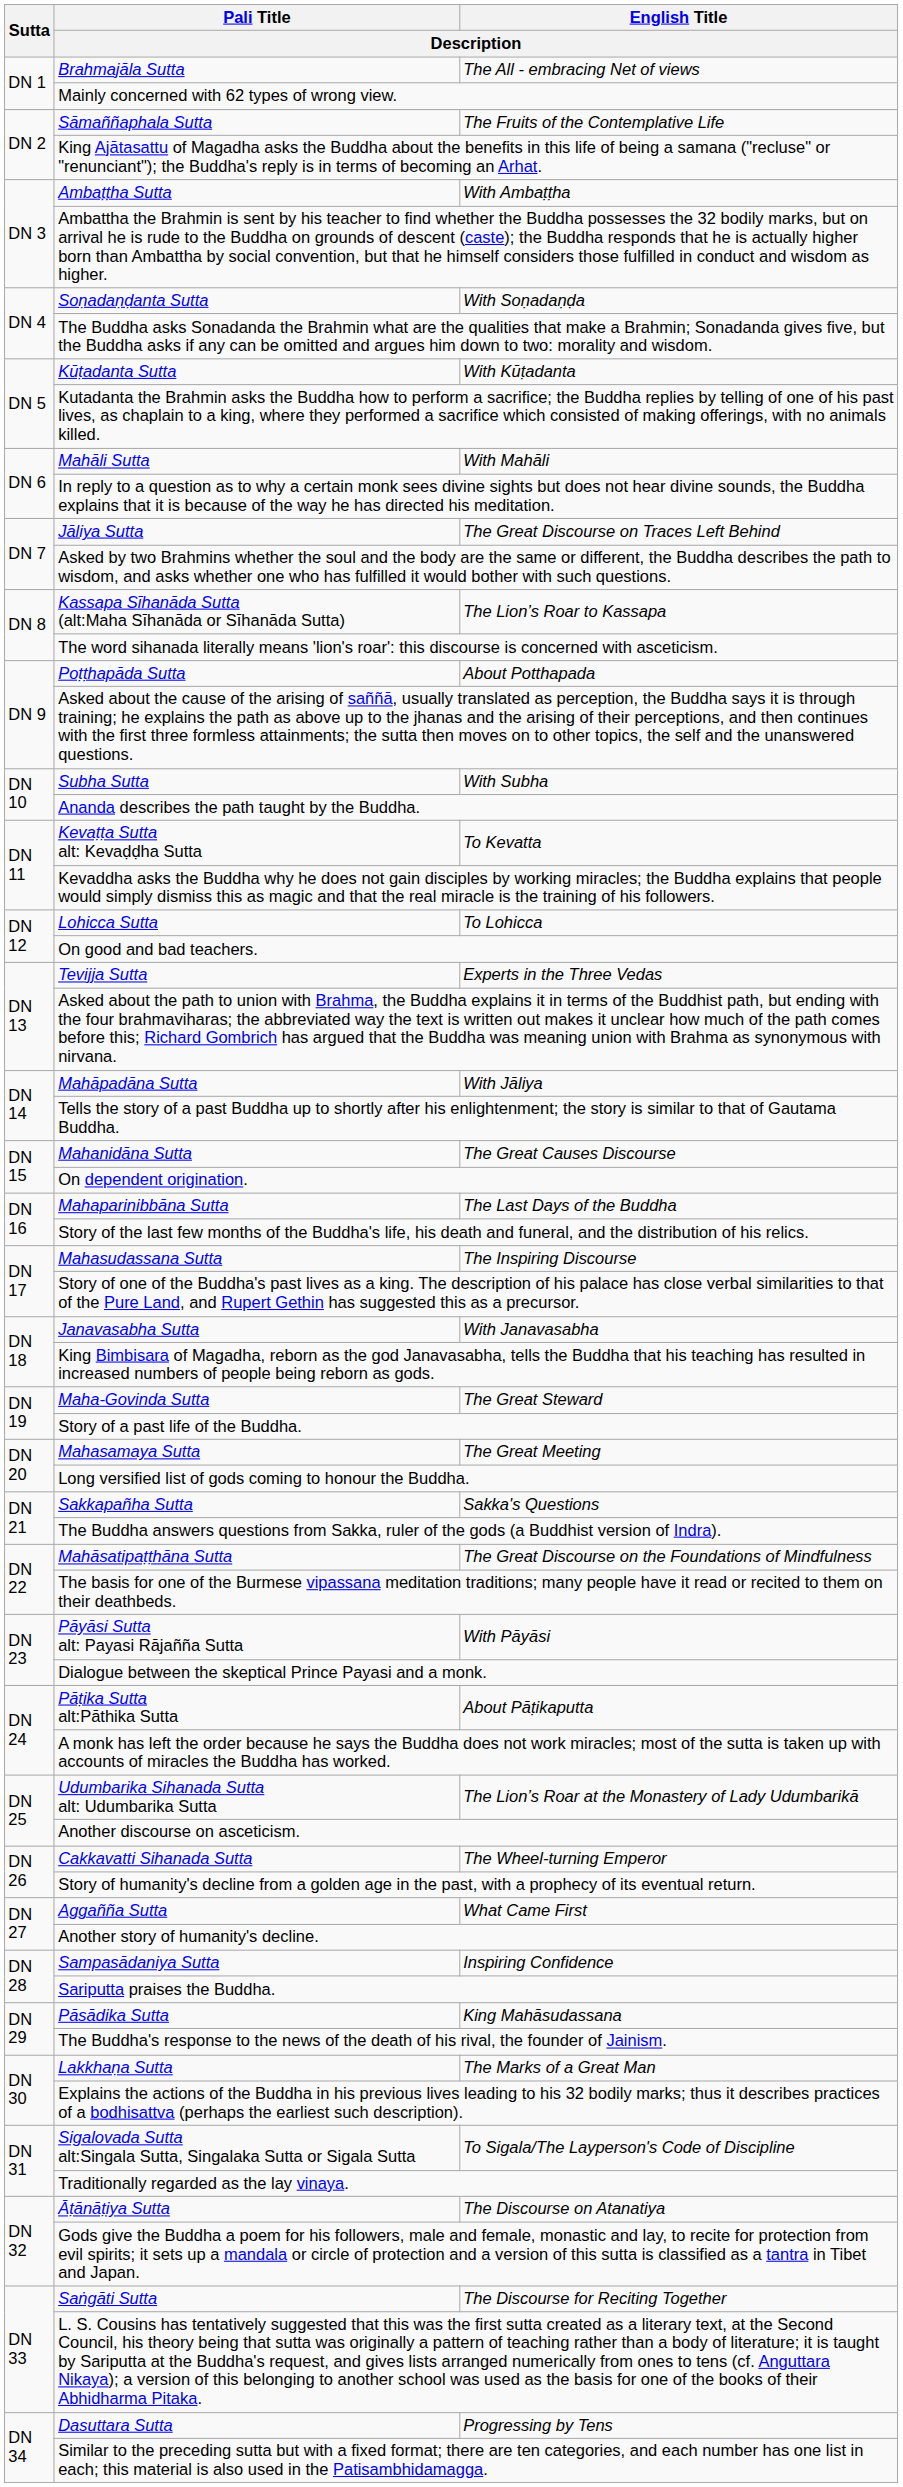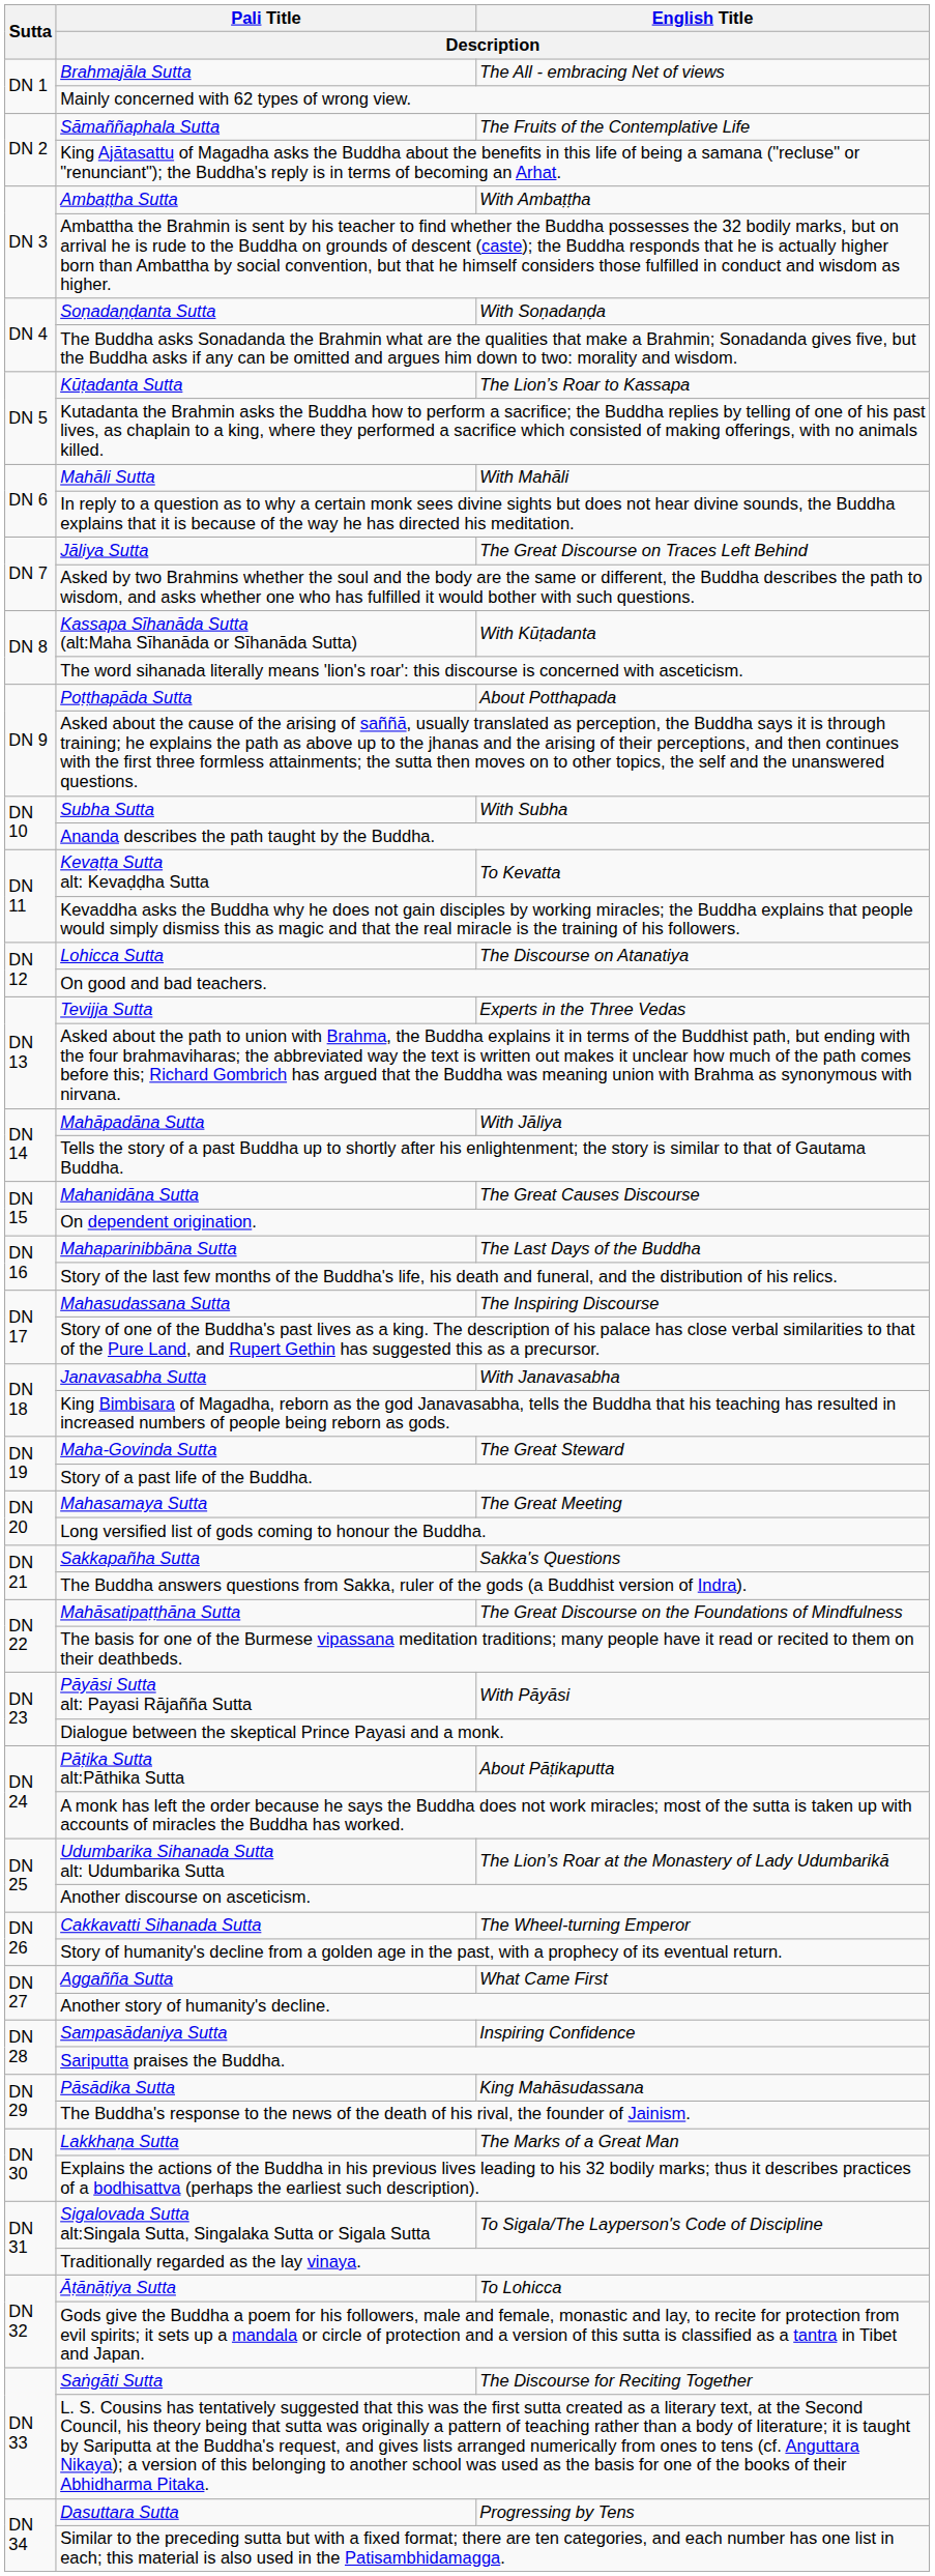 <table class="wikitable">
 <tr>
 <th rowspan=2>Sutta </th>
 <th><a href='#'>Pali</a> Title</th>
 <th><a href='#'>English</a> Title</th>
 </tr>
 <tr>
 <th colspan=2>Description</th>
 </tr>
 <tr>
 <td rowspan=2>DN 1</td>
 <td><em><a href='#'>Brahmajāla Sutta</a></em></td>
 <td><em>The All - embracing Net of views </em></td>
 </tr>
 <tr>
 <td colspan=2>Mainly concerned with 62 types of wrong view.</td>
 </tr>
 <tr>
 <td rowspan=2>DN 2</td>
 <td><em><a href='#'>Sāmaññaphala Sutta</a></em></td>
 <td><em>The Fruits of the Contemplative Life</em></td>
 </tr>
 <tr>
 <td colspan=2>King <a href='#'>Ajātasattu</a> of Magadha asks the Buddha about the benefits in this life of being a samana ("recluse" or "renunciant"); the Buddha's reply is in terms of becoming an <a href='#'>Arhat</a>.</td>
 </tr>
 <tr>
 <td rowspan=2>DN 3</td>
 <td><em><a href='#'>Ambaṭṭha Sutta</a></em></td>
 <td><em>With Ambaṭṭha</em></td>
 </tr>
 <tr>
 <td colspan=2>Ambattha the Brahmin is sent by his teacher to find whether the Buddha possesses the 32 bodily marks, but on arrival he is rude to the Buddha on grounds of descent (<a href='#'>caste</a>); the Buddha responds that he is actually higher born than Ambattha by social convention, but that he himself considers those fulfilled in conduct and wisdom as higher.</td>
 </tr>
 <tr>
 <td rowspan=2>DN 4</td>
 <td><em><a href='#'>Soṇadaṇḍanta Sutta</a></em></td>
 <td><em>With Soṇadaṇḍa</em></td>
 </tr>
 <tr>
 <td colspan=2>The Buddha asks Sonadanda the Brahmin what are the qualities that make a Brahmin; Sonadanda gives five, but the Buddha asks if any can be omitted and argues him down to two: morality and wisdom.</td>
 </tr>
 <tr>
 <td rowspan=2>DN 5</td>
 <td><em><a href='#'>Kūṭadanta Sutta</a></em></td>
-<td><em>With Kūṭadanta</em></td>
+<td><em>The Lion’s Roar to Kassapa</em></td>
 </tr>
 <tr>
 <td colspan=2>Kutadanta the Brahmin asks the Buddha how to perform a sacrifice; the Buddha replies by telling of one of his past lives, as chaplain to a king, where they performed a sacrifice which consisted of making offerings, with no animals killed.</td>
 </tr>
 <tr>
 <td rowspan=2>DN 6</td>
 <td><em><a href='#'>Mahāli Sutta</a></em></td>
 <td><em>With Mahāli</em></td>
 </tr>
 <tr>
 <td colspan=2>In reply to a question as to why a certain monk sees divine sights but does not hear divine sounds, the Buddha explains that it is because of the way he has directed his meditation.</td>
 </tr>
 <tr>
 <td rowspan=2>DN 7</td>
 <td><em><a href='#'>Jāliya Sutta</a></em></td>
 <td><em>The Great Discourse on Traces Left Behind</em></td>
 </tr>
 <tr>
 <td colspan=2>Asked by two Brahmins whether the soul and the body are the same or different, the Buddha describes the path to wisdom, and asks whether one who has fulfilled it would bother with such questions.</td>
 </tr>
 <tr>
 <td rowspan=2>DN 8</td>
 <td><em><a href='#'>Kassapa Sīhanāda Sutta</a></em> <br>(alt:Maha Sīhanāda or Sīhanāda Sutta)</td>
-<td><em>The Lion’s Roar to Kassapa</em></td>
+<td><em>With Kūṭadanta</em></td>
 </tr>
 <tr>
 <td colspan=2>The word sihanada literally means 'lion's roar': this discourse is concerned with asceticism.</td>
 </tr>
 <tr>
 <td rowspan=2>DN 9</td>
 <td><em><a href='#'>Poṭṭhapāda Sutta</a></em></td>
 <td><em>About Potthapada</em></td>
 </tr>
 <tr>
 <td colspan=2>Asked about the cause of the arising of <a href='#'>saññā</a>, usually translated as perception, the Buddha says it is through training; he explains the path as above up to the jhanas and the arising of their perceptions, and then continues with the first three formless attainments; the sutta then moves on to other topics, the self and the unanswered questions.</td>
 </tr>
 <tr>
 <td rowspan=2>DN 10</td>
 <td><em><a href='#'>Subha Sutta</a></em></td>
 <td><em>With Subha</em></td>
 </tr>
 <tr>
 <td colspan=2><a href='#'>Ananda</a> describes the path taught by the Buddha.</td>
 </tr>
 <tr>
 <td rowspan=2>DN 11</td>
 <td><em><a href='#'>Kevaṭṭa Sutta</a></em> <br>alt: Kevaḍḍha Sutta</td>
 <td><em>To Kevatta</em></td>
 </tr>
 <tr>
 <td colspan=2>Kevaddha asks the Buddha why he does not gain disciples by working miracles; the Buddha explains that people would simply dismiss this as magic and that the real miracle is the training of his followers.</td>
 </tr>
 <tr>
 <td rowspan=2>DN 12</td>
 <td><em><a href='#'>Lohicca Sutta</a></em></td>
-<td><em>To Lohicca</em></td>
+<td><em>The Discourse on Atanatiya</em></td>
 </tr>
 <tr>
 <td colspan=2>On good and bad teachers.</td>
 </tr>
 <tr>
 <td rowspan=2>DN 13</td>
 <td><em><a href='#'>Tevijja Sutta</a></em></td>
 <td><em>Experts in the Three Vedas</em></td>
 </tr>
 <tr>
 <td colspan=2>Asked about the path to union with <a href='#'>Brahma</a>, the Buddha explains it in terms of the Buddhist path, but ending with the four brahmaviharas; the abbreviated way the text is written out makes it unclear how much of the path comes before this; <a href='#'>Richard Gombrich</a> has argued that the Buddha was meaning union with Brahma as synonymous with nirvana.</td>
 </tr>
 <tr>
 <td rowspan=2>DN 14</td>
 <td><em><a href='#'>Mahāpadāna Sutta</a></em></td>
 <td><em>With Jāliya</em></td>
 </tr>
 <tr>
 <td colspan=2>Tells the story of a past Buddha up to shortly after his enlightenment; the story is similar to that of Gautama Buddha.</td>
 </tr>
 <tr>
 <td rowspan=2>DN 15</td>
 <td><em><a href='#'>Mahanidāna Sutta</a></em></td>
 <td><em>The Great Causes Discourse</em></td>
 </tr>
 <tr>
 <td colspan=2>On <a href='#'>dependent origination</a>.</td>
 </tr>
 <tr>
 <td rowspan=2>DN 16</td>
 <td><em><a href='#'>Mahaparinibbāna Sutta</a></em></td>
 <td><em>The Last Days of the Buddha</em></td>
 </tr>
 <tr>
 <td colspan=2>Story of the last few months of the Buddha's life, his death and funeral, and the distribution of his relics.</td>
 </tr>
 <tr>
 <td rowspan=2>DN 17</td>
 <td><em><a href='#'>Mahasudassana Sutta</a></em></td>
 <td><em>The Inspiring Discourse</em></td>
 </tr>
 <tr>
 <td colspan=2>Story of one of the Buddha's  past lives as a king. The description of his palace has close verbal similarities to that of the <a href='#'>Pure Land</a>, and <a href='#'>Rupert Gethin</a> has suggested this as a precursor.</td>
 </tr>
 <tr>
 <td rowspan=2>DN 18</td>
 <td><em><a href='#'>Janavasabha Sutta</a></em></td>
 <td><em>With Janavasabha</em></td>
 </tr>
 <tr>
 <td colspan=2>King <a href='#'>Bimbisara</a> of Magadha, reborn as the god Janavasabha, tells the Buddha that his teaching has resulted in increased numbers of people being reborn as gods.</td>
 </tr>
 <tr>
 <td rowspan=2>DN 19</td>
 <td><em><a href='#'>Maha-Govinda Sutta</a></em></td>
 <td><em>The Great Steward</em></td>
 </tr>
 <tr>
 <td colspan=2>Story of a past life of the Buddha.</td>
 </tr>
 <tr>
 <td rowspan=2>DN 20</td>
 <td><em><a href='#'>Mahasamaya Sutta</a></em></td>
 <td><em>The Great Meeting</em></td>
 </tr>
 <tr>
 <td colspan=2>Long versified list of gods coming to honour the Buddha.</td>
 </tr>
 <tr>
 <td rowspan=2>DN 21</td>
 <td><em><a href='#'>Sakkapañha Sutta</a></em></td>
 <td><em>Sakka's Questions</em></td>
 </tr>
 <tr>
 <td colspan=2>The Buddha answers questions from Sakka, ruler of the gods (a Buddhist version of <a href='#'>Indra</a>).</td>
 </tr>
 <tr>
 <td rowspan=2>DN 22</td>
 <td><em><a href='#'>Mahāsatipaṭṭhāna Sutta</a></em></td>
 <td><em>The Great Discourse on the Foundations of Mindfulness</em></td>
 </tr>
 <tr>
 <td colspan=2>The basis for one of the Burmese <a href='#'>vipassana</a> meditation traditions; many people have it read or recited to them on their deathbeds.</td>
 </tr>
 <tr>
 <td rowspan=2>DN 23</td>
 <td><em><a href='#'>Pāyāsi Sutta</a></em> <br>alt: Payasi Rājañña Sutta</td>
 <td><em>With Pāyāsi</em></td>
 </tr>
 <tr>
 <td colspan=2>Dialogue between the skeptical Prince Payasi and a monk.</td>
 </tr>
 <tr>
 <td rowspan=2>DN 24</td>
 <td><em><a href='#'>Pāṭika Sutta</a></em> <br>alt:Pāthika Sutta</td>
 <td><em>About Pāṭikaputta</em></td>
 </tr>
 <tr>
 <td colspan=2>A monk has left the order because he says the Buddha does not work miracles; most of the sutta is taken up with accounts of miracles the Buddha has worked.</td>
 </tr>
 <tr>
 <td rowspan=2>DN 25</td>
 <td><em><a href='#'>Udumbarika Sihanada Sutta</a></em> <br>alt: Udumbarika Sutta</td>
 <td><em>The Lion’s Roar at the Monastery of Lady Udumbarikā</em></td>
 </tr>
 <tr>
 <td colspan=2>Another discourse on asceticism.</td>
 </tr>
 <tr>
 <td rowspan=2>DN 26</td>
 <td><em><a href='#'>Cakkavatti Sihanada Sutta</a></em></td>
 <td><em>The Wheel-turning Emperor</em></td>
 </tr>
 <tr>
 <td colspan=2>Story of humanity's decline from a golden age in the past, with a prophecy of its eventual return.</td>
 </tr>
 <tr>
 <td rowspan=2>DN 27</td>
 <td><em><a href='#'>Aggañña Sutta</a></em></td>
 <td><em>What Came First</em></td>
 </tr>
 <tr>
 <td colspan=2>Another story of humanity's decline.</td>
 </tr>
 <tr>
 <td rowspan=2>DN 28</td>
 <td><em><a href='#'>Sampasādaniya Sutta</a></em></td>
 <td><em>Inspiring Confidence</em></td>
 </tr>
 <tr>
 <td colspan=2><a href='#'>Sariputta</a> praises the Buddha.</td>
 </tr>
 <tr>
 <td rowspan=2>DN 29</td>
 <td><em><a href='#'>Pāsādika Sutta</a></em></td>
 <td><em>King Mahāsudassana</em></td>
 </tr>
 <tr>
 <td colspan=2>The Buddha's response to the news of the death of his rival, the founder of <a href='#'>Jainism</a>.</td>
 </tr>
 <tr>
 <td rowspan=2>DN 30</td>
 <td><em><a href='#'>Lakkhaṇa Sutta</a></em></td>
 <td><em>The Marks of a Great Man</em></td>
 </tr>
 <tr>
 <td colspan=2>Explains the actions of the Buddha in his previous lives leading to his 32 bodily marks; thus it describes practices of a <a href='#'>bodhisattva</a> (perhaps the earliest such description).</td>
 </tr>
 <tr>
 <td rowspan=2>DN 31</td>
 <td><em><a href='#'>Sigalovada Sutta</a></em> <br>alt:Singala Sutta, Singalaka Sutta or Sigala Sutta</td>
 <td><em>To Sigala/The Layperson's Code of Discipline</em></td>
 </tr>
 <tr>
 <td colspan=2>Traditionally regarded as the lay <a href='#'>vinaya</a>.</td>
 </tr>
 <tr>
 <td rowspan=2>DN 32</td>
 <td><em><a href='#'>Āṭānāṭiya Sutta</a></em></td>
-<td><em>The Discourse on Atanatiya</em></td>
+<td><em>To Lohicca</em></td>
 </tr>
 <tr>
 <td colspan=2>Gods give the Buddha a poem for his followers, male and female, monastic and lay, to recite for protection from evil spirits; it sets up a <a href='#'>mandala</a> or circle of protection and a version of this sutta is classified as a <a href='#'>tantra</a> in Tibet and Japan.</td>
 </tr>
 <tr>
 <td rowspan=2>DN 33</td>
 <td><em><a href='#'>Saṅgāti Sutta</a></em></td>
 <td><em>The Discourse for Reciting Together</em></td>
 </tr>
 <tr>
 <td colspan=2>L. S. Cousins has tentatively suggested that this was the first sutta created as a literary text, at the Second Council, his theory being that sutta was originally a pattern of teaching rather than a body of literature; it is taught by Sariputta at the Buddha's request, and gives lists arranged numerically from ones to tens (cf. <a href='#'>Anguttara Nikaya</a>); a version of this belonging to another school was used as the basis for one of the books of their <a href='#'>Abhidharma Pitaka</a>.</td>
 </tr>
 <tr>
 <td rowspan=2>DN 34</td>
 <td><em><a href='#'>Dasuttara Sutta</a></em></td>
 <td><em>Progressing by Tens</em></td>
 </tr>
 <tr>
 <td colspan=2>Similar to the preceding sutta but with a fixed format; there are ten categories, and each number has one list in each; this material is also used in the <a href='#'>Patisambhidamagga</a>.</td>
 </tr>
 <tr>
 </tr>
 </table>
